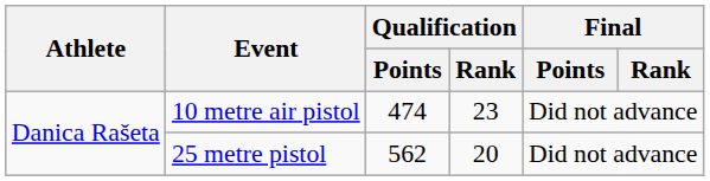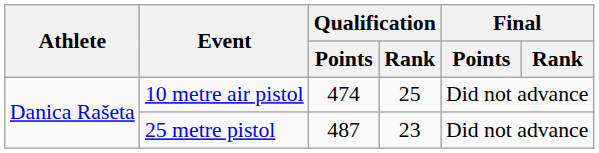 <table class="wikitable" style="font-size:90%;">
 <tr>
 <th rowspan=2>Athlete</th>
 <th rowspan=2>Event</th>
 <th colspan=2>Qualification</th>
 <th colspan=2>Final</th>
 </tr>
 <tr>
 <th>Points</th>
 <th>Rank</th>
 <th>Points</th>
 <th>Rank</th>
 </tr>
 <tr align=center>
 <td rowspan=2><a href='#'>Danica Rašeta</a></td>
 <td align=left><a href='#'>10 metre air pistol</a></td>
 <td>474</td>
-<td>23</td>
+<td>25</td>
 <td colspan=2 align=center>Did not advance</td>
 </tr>
 <tr align=center>
 <td align=left><a href='#'>25 metre pistol</a></td>
-<td>562</td>
-<td>20</td>
+<td>487</td>
+<td>23</td>
 <td colspan=2 align=center>Did not advance</td>
 </tr>
 </table>
